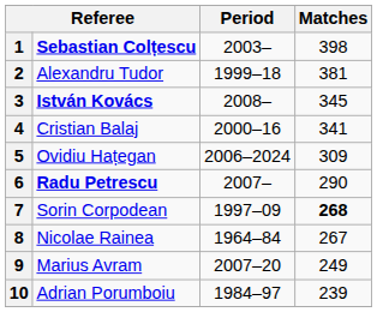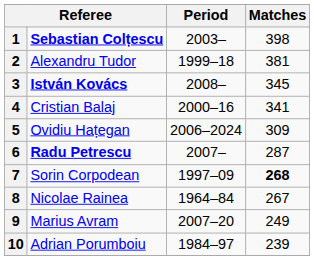 <table class="wikitable sortable" style="text-align:left;">
 <tr>
 </tr>
 <tr>
 <th colspan="2" style="text-align:center;">Referee</th>
 <th style="text-align:center;">Period</th>
 <th style="text-align:center;">Matches</th>
 </tr>
 <tr>
 <th>1</th>
 <td> <strong><a href='#'>Sebastian Colțescu</a></strong></td>
 <td style="text-align:center;">2003–</td>
 <td style="text-align:center;">398</td>
 </tr>
 <tr>
 <th>2</th>
 <td> <a href='#'>Alexandru Tudor</a></td>
 <td style="text-align:center;">1999–18</td>
 <td style="text-align:center;">381</td>
 </tr>
 <tr>
 <th>3</th>
 <td> <strong><a href='#'>István Kovács</a></strong></td>
 <td style="text-align:center;">2008–</td>
 <td style="text-align:center;">345</td>
 </tr>
 <tr>
 <th>4</th>
 <td> <a href='#'>Cristian Balaj</a></td>
 <td style="text-align:center;">2000–16</td>
 <td style="text-align:center;">341</td>
 </tr>
 <tr>
 <th>5</th>
 <td> <a href='#'>Ovidiu Hațegan</a></td>
 <td style="text-align:center;">2006–2024</td>
 <td style="text-align:center;">309</td>
 </tr>
 <tr>
 <th>6</th>
 <td> <strong><a href='#'>Radu Petrescu</a></strong></td>
 <td style="text-align:center;">2007–</td>
-<td style="text-align:center;">290</td>
+<td style="text-align:center;">287</td>
 </tr>
 <tr>
 <th>7</th>
 <td> <a href='#'>Sorin Corpodean</a></td>
 <td style="text-align:center;">1997–09</td>
 <td style="text-align:center;"><strong>268</strong></td>
 </tr>
 <tr>
 <th>8</th>
 <td> <a href='#'>Nicolae Rainea</a></td>
 <td style="text-align:center;">1964–84</td>
 <td style="text-align:center;">267</td>
 </tr>
 <tr>
 <th>9</th>
 <td> <a href='#'>Marius Avram</a></td>
 <td style="text-align:center;">2007–20</td>
 <td style="text-align:center;">249</td>
 </tr>
 <tr>
 <th>10</th>
 <td> <a href='#'>Adrian Porumboiu</a></td>
 <td style="text-align:center;">1984–97</td>
 <td style="text-align:center;">239</td>
 </tr>
 <tr>
 </tr>
 </table>
